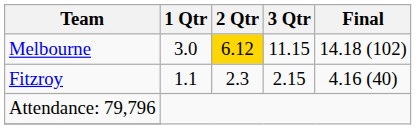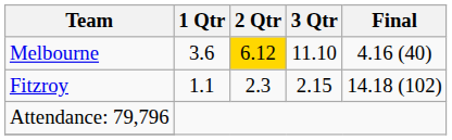 <table class="wikitable">
 <tr>
 <th>Team</th>
 <th>1 Qtr</th>
 <th>2 Qtr</th>
 <th>3 Qtr</th>
 <th>Final</th>
 </tr>
 <tr>
 <td><a href='#'>Melbourne</a></td>
-<td align=center>3.0</td>
+<td align=center>3.6</td>
 <td align=center style="background: gold;">6.12</td>
-<td align=center>11.15</td>
-<td align=center>14.18 (102)</td>
+<td align=center>11.10</td>
+<td align=center>4.16 (40)</td>
 </tr>
 <tr>
 <td><a href='#'>Fitzroy</a></td>
 <td align=center>1.1</td>
 <td align=center>2.3</td>
 <td align=center>2.15</td>
-<td align=center>4.16 (40)</td>
+<td align=center>14.18 (102)</td>
 </tr>
 <tr>
 <td align=center>Attendance: 79,796</td>
 </tr>
 <tr>
 </tr>
 </table>
